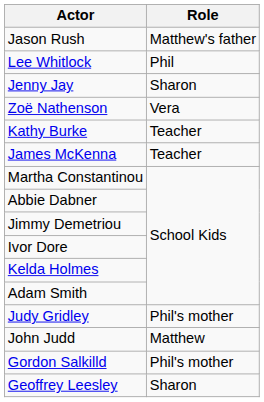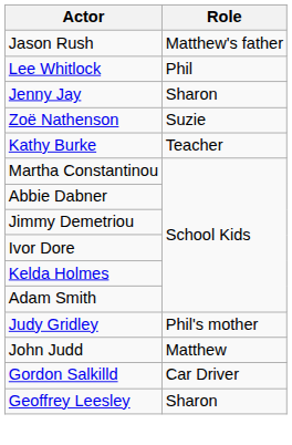 <table class="wikitable">
 <tr>
 <th>Actor</th>
 <th>Role</th>
 </tr>
 <tr>
 <td>Jason Rush</td>
 <td>Matthew's father</td>
 </tr>
 <tr>
 <td><a href='#'>Lee Whitlock</a></td>
 <td>Phil</td>
 </tr>
 <tr>
 <td><a href='#'>Jenny Jay</a></td>
 <td>Sharon</td>
 </tr>
 <tr>
 <td><a href='#'>Zoë Nathenson</a></td>
-<td>Vera</td>
+<td>Suzie</td>
 </tr>
 <tr>
 <td><a href='#'>Kathy Burke</a></td>
-<td>Teacher</td>
-</tr>
-<tr>
-<td><a href='#'>James McKenna</a></td>
 <td>Teacher</td>
 </tr>
 <tr>
 <td>Martha Constantinou</td>
 <td rowspan="6">School Kids</td>
 </tr>
 <tr>
 <td>Abbie Dabner</td>
 </tr>
 <tr>
 <td>Jimmy Demetriou</td>
 </tr>
 <tr>
 <td>Ivor Dore</td>
 </tr>
 <tr>
 <td><a href='#'>Kelda Holmes</a></td>
 </tr>
 <tr>
 <td>Adam Smith</td>
 </tr>
 <tr>
 <td><a href='#'>Judy Gridley</a></td>
 <td>Phil's mother</td>
 </tr>
 <tr>
 <td>John Judd</td>
 <td>Matthew</td>
 </tr>
 <tr>
 <td><a href='#'>Gordon Salkilld</a></td>
-<td>Phil's mother</td>
+<td>Car Driver</td>
 </tr>
 <tr>
 <td><a href='#'>Geoffrey Leesley</a></td>
 <td>Sharon</td>
 </tr>
 </table>
